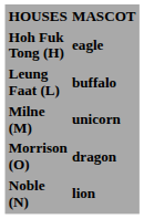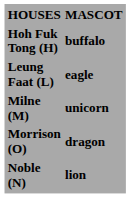 <table "toccolours" cellspacing="3" style="float: right; margin-left: 2em; margin-bottom: 1em; font-size: 100%; background:#a9a9a9; color:black; width:18em; max-width: 14%">
 <tr>
 <th>HOUSES</th>
 <th>MASCOT</th>
 </tr>
 <tr>
 <td><span><strong>Hoh Fuk Tong (H)</strong></span></td>
-<td><span><strong>eagle</strong></span></td>
+<td><span><strong>buffalo</strong></span></td>
 </tr>
 <tr>
 <td><span><strong>Leung Faat (L)</strong></span></td>
-<td><span><strong>buffalo</strong></span></td>
+<td><span><strong>eagle</strong></span></td>
 </tr>
 <tr>
 <td><span><strong>Milne (M)</strong></span></td>
 <td><span><strong>unicorn</strong></span></td>
 </tr>
 <tr>
 <td><span><strong>Morrison (O)</strong></span></td>
 <td><span><strong>dragon</strong></span></td>
 </tr>
 <tr>
 <td><span><strong>Noble (N)</strong></span></td>
 <td><span><strong>lion</strong></span></td>
 </tr>
 </table>
